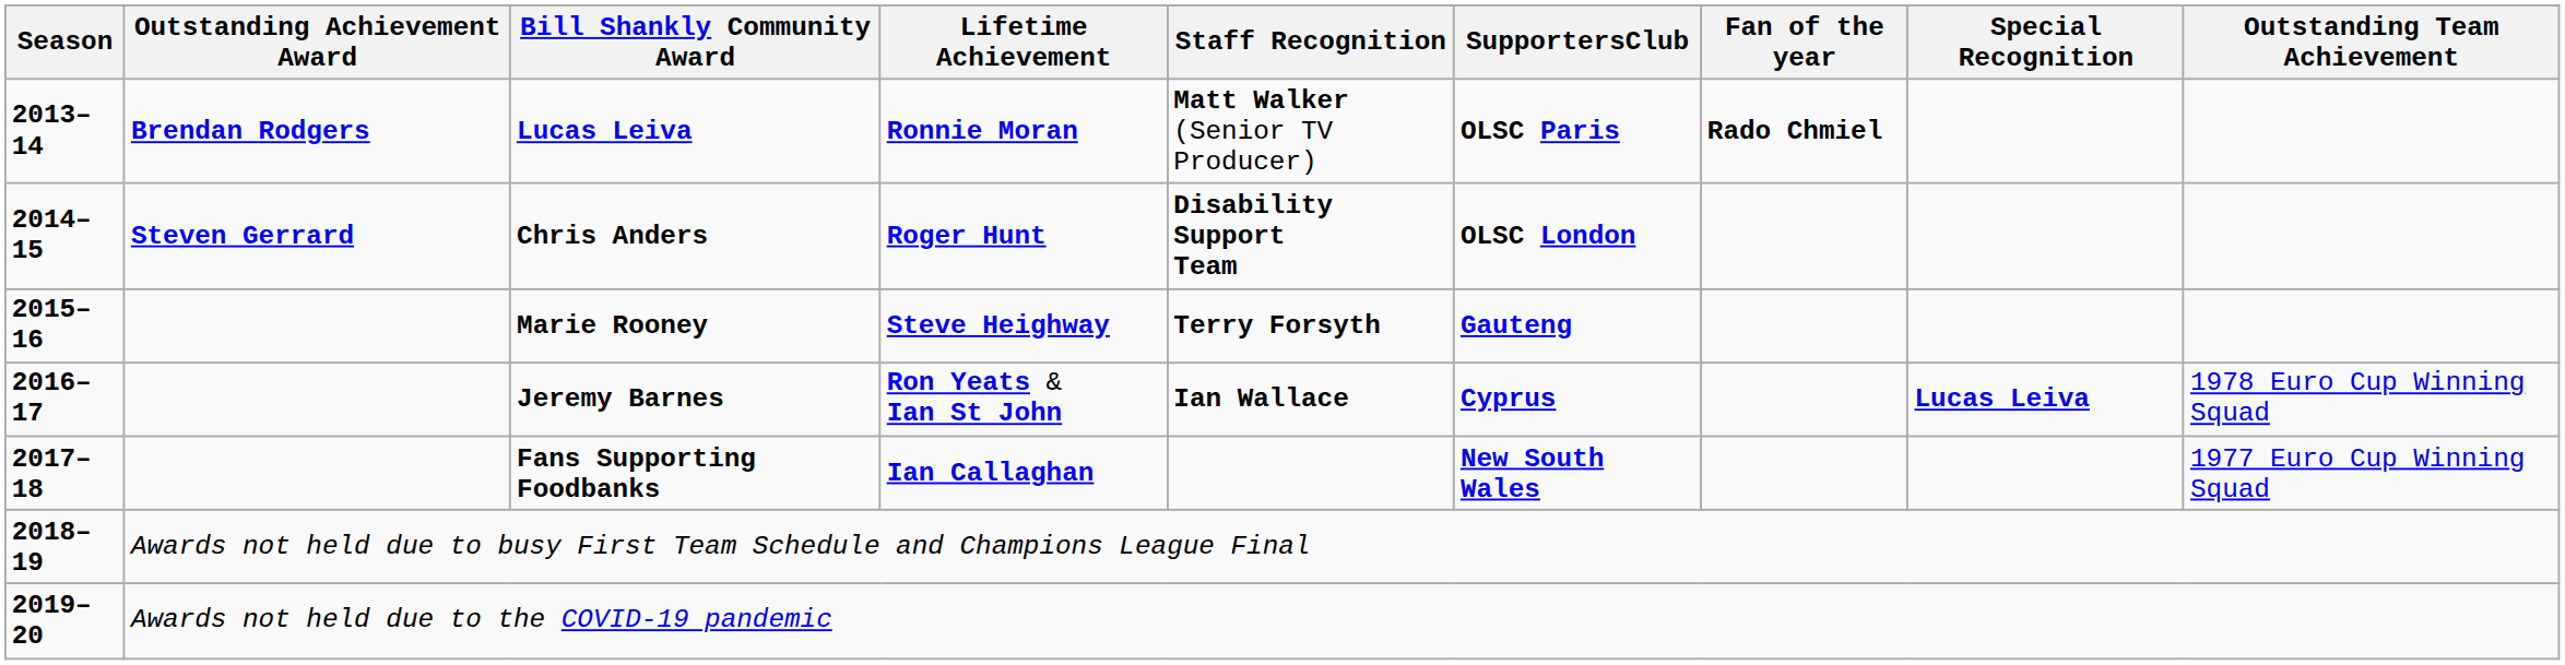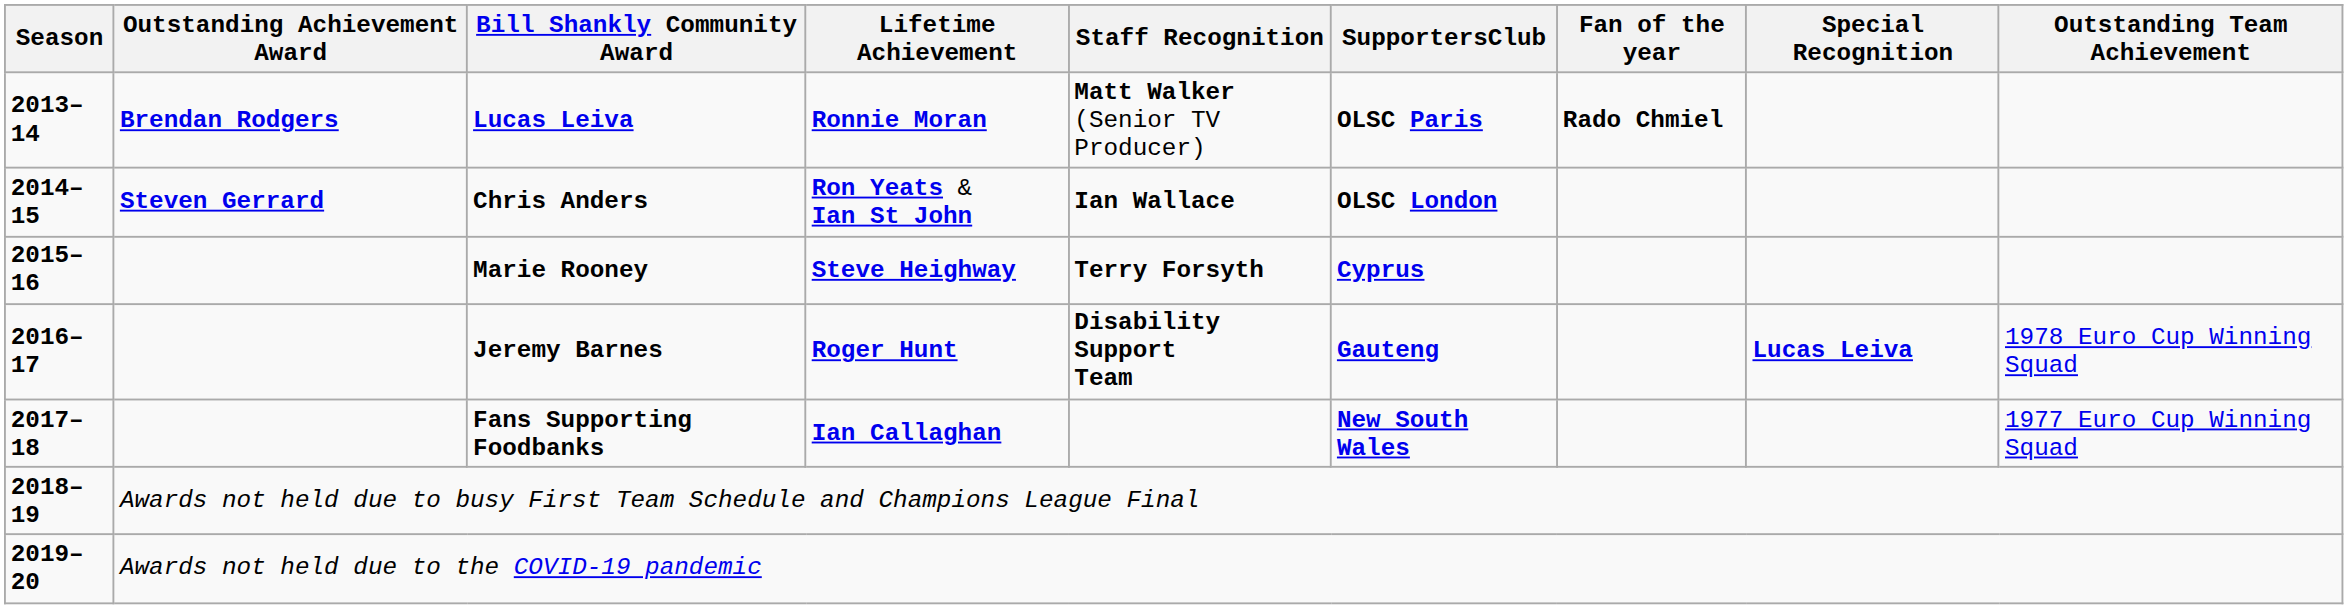 <table class="wikitable">
 <tr>
 <th>Season</th>
 <th>Outstanding Achievement Award</th>
 <th><a href='#'>Bill Shankly</a> Community Award</th>
 <th>Lifetime Achievement</th>
 <th>Staff Recognition</th>
 <th>SupportersClub</th>
 <th>Fan of the year</th>
 <th>Special Recognition</th>
 <th>Outstanding Team Achievement</th>
 </tr>
 <tr>
 <td><strong>2013–14</strong></td>
 <td> <strong><a href='#'>Brendan Rodgers</a></strong></td>
 <td><strong> <a href='#'>Lucas Leiva</a></strong></td>
 <td><strong> <a href='#'>Ronnie Moran</a></strong></td>
 <td><strong>Matt Walker</strong><br>(Senior TV Producer)</td>
 <td> <strong>OLSC <a href='#'>Paris</a></strong></td>
 <td> <strong>Rado Chmiel</strong></td>
 <td></td>
 <td></td>
 </tr>
 <tr>
 <td><strong>2014–15</strong></td>
 <td><strong> <a href='#'>Steven Gerrard</a></strong></td>
 <td><strong>Chris Anders</strong></td>
-<td><strong> <a href='#'>Roger Hunt</a></strong></td>
-<td><strong>Disability Support</strong><br><strong>Team</strong></td>
+<td><strong> <a href='#'>Ron Yeats</a></strong> &<br><strong> <a href='#'>Ian St John</a></strong></td>
+<td><strong>Ian Wallace</strong></td>
 <td><strong> OLSC <a href='#'>London</a></strong></td>
 <td></td>
 <td></td>
 <td></td>
 </tr>
 <tr>
 <td><strong>2015–16</strong></td>
 <td></td>
 <td><strong>Marie Rooney</strong></td>
 <td><strong> <a href='#'>Steve Heighway</a></strong></td>
 <td><strong>Terry Forsyth</strong></td>
-<td> <strong><a href='#'>Gauteng</a></strong></td>
+<td> <strong><a href='#'>Cyprus</a></strong></td>
 <td></td>
 <td></td>
 <td></td>
 </tr>
 <tr>
 <td><strong>2016–17</strong></td>
 <td></td>
 <td><strong>Jeremy Barnes</strong></td>
-<td><strong> <a href='#'>Ron Yeats</a></strong> &<br><strong> <a href='#'>Ian St John</a></strong></td>
-<td><strong>Ian Wallace</strong></td>
-<td> <strong><a href='#'>Cyprus</a></strong></td>
+<td><strong> <a href='#'>Roger Hunt</a></strong></td>
+<td><strong>Disability Support</strong><br><strong>Team</strong></td>
+<td> <strong><a href='#'>Gauteng</a></strong></td>
 <td></td>
 <td><strong> <a href='#'>Lucas Leiva</a></strong></td>
 <td><a href='#'>1978 Euro Cup Winning Squad</a></td>
 </tr>
 <tr>
 <td><strong>2017–18</strong></td>
 <td></td>
 <td><strong>Fans Supporting</strong><br><strong>Foodbanks</strong></td>
 <td><strong> <a href='#'>Ian Callaghan</a></strong></td>
 <td></td>
 <td> <strong><a href='#'>New South Wales</a></strong></td>
 <td></td>
 <td></td>
 <td><a href='#'>1977 Euro Cup Winning Squad</a></td>
 </tr>
 <tr>
 <td><strong>2018–19</strong></td>
 <td colspan="8"><em>Awards not held due to busy First Team Schedule and Champions League Final</em></td>
 </tr>
 <tr>
 <td><strong>2019–20</strong></td>
 <td colspan="8"><em>Awards not held due to the <a href='#'>COVID-19 pandemic</a></em></td>
 </tr>
 </table>
